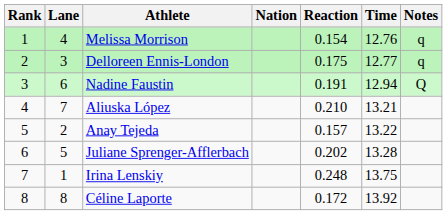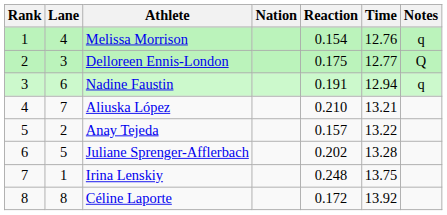 <table class="wikitable sortable" style="text-align:center">
 <tr>
 <th>Rank</th>
 <th>Lane</th>
 <th>Athlete</th>
 <th>Nation</th>
 <th>Reaction</th>
 <th>Time</th>
 <th>Notes</th>
 </tr>
 <tr bgcolor=bbf3bb>
 <td>1</td>
 <td>4</td>
 <td align=left><a href='#'>Melissa Morrison</a></td>
 <td align=left></td>
 <td>0.154</td>
 <td>12.76</td>
 <td>q</td>
 </tr>
 <tr bgcolor=bbf3bb>
 <td>2</td>
 <td>3</td>
 <td align=left><a href='#'>Delloreen Ennis-London</a></td>
 <td align=left></td>
 <td>0.175</td>
 <td>12.77</td>
-<td>q</td>
+<td>Q</td>
 </tr>
 <tr bgcolor=ccf9cc>
 <td>3</td>
 <td>6</td>
 <td align=left><a href='#'>Nadine Faustin</a></td>
 <td align=left></td>
 <td>0.191</td>
 <td>12.94</td>
-<td>Q</td>
+<td>q</td>
 </tr>
 <tr>
 <td>4</td>
 <td>7</td>
 <td align=left><a href='#'>Aliuska López</a></td>
 <td align=left></td>
 <td>0.210</td>
 <td>13.21</td>
 <td></td>
 </tr>
 <tr>
 <td>5</td>
 <td>2</td>
 <td align=left><a href='#'>Anay Tejeda</a></td>
 <td align=left></td>
 <td>0.157</td>
 <td>13.22</td>
 <td></td>
 </tr>
 <tr>
 <td>6</td>
 <td>5</td>
 <td align=left><a href='#'>Juliane Sprenger-Afflerbach</a></td>
 <td align=left></td>
 <td>0.202</td>
 <td>13.28</td>
 <td></td>
 </tr>
 <tr>
 <td>7</td>
 <td>1</td>
 <td align=left><a href='#'>Irina Lenskiy</a></td>
 <td align=left></td>
 <td>0.248</td>
 <td>13.75</td>
 <td></td>
 </tr>
 <tr>
 <td>8</td>
 <td>8</td>
 <td align=left><a href='#'>Céline Laporte</a></td>
 <td align=left></td>
 <td>0.172</td>
 <td>13.92</td>
 <td></td>
 </tr>
 </table>
